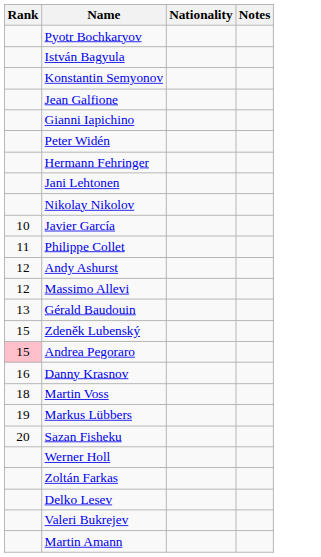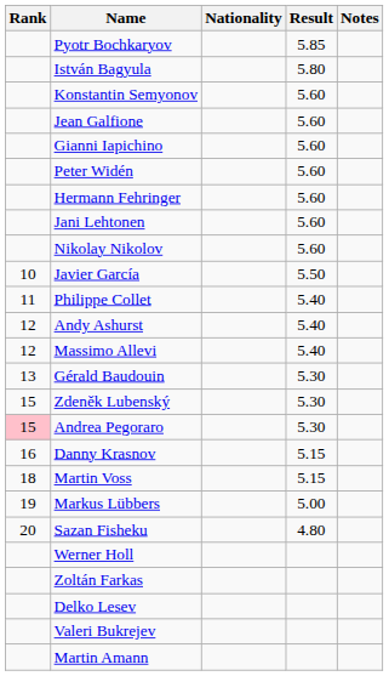 <table class="wikitable sortable" style="text-align:center">
 <tr>
 <th>Rank</th>
 <th>Name</th>
 <th>Nationality</th>
+<th>Result</th>
 <th>Notes</th>
 </tr>
 <tr>
 <td></td>
 <td align="left"><a href='#'>Pyotr Bochkaryov</a></td>
 <td align=left></td>
+<td>5.85</td>
 <td></td>
 </tr>
 <tr>
 <td></td>
 <td align="left"><a href='#'>István Bagyula</a></td>
 <td align=left></td>
+<td>5.80</td>
 <td></td>
 </tr>
 <tr>
 <td></td>
 <td align="left"><a href='#'>Konstantin Semyonov</a></td>
 <td align=left></td>
+<td>5.60</td>
 <td></td>
 </tr>
 <tr>
 <td></td>
 <td align="left"><a href='#'>Jean Galfione</a></td>
 <td align=left></td>
+<td>5.60</td>
 <td></td>
 </tr>
 <tr>
 <td></td>
 <td align="left"><a href='#'>Gianni Iapichino</a></td>
 <td align=left></td>
+<td>5.60</td>
 <td></td>
 </tr>
 <tr>
 <td></td>
 <td align="left"><a href='#'>Peter Widén</a></td>
 <td align=left></td>
+<td>5.60</td>
 <td></td>
 </tr>
 <tr>
 <td></td>
 <td align="left"><a href='#'>Hermann Fehringer</a></td>
 <td align=left></td>
+<td>5.60</td>
 <td></td>
 </tr>
 <tr>
 <td></td>
 <td align="left"><a href='#'>Jani Lehtonen</a></td>
 <td align=left></td>
+<td>5.60</td>
 <td></td>
 </tr>
 <tr>
 <td></td>
 <td align="left"><a href='#'>Nikolay Nikolov</a></td>
 <td align=left></td>
+<td>5.60</td>
 <td></td>
 </tr>
 <tr>
 <td>10</td>
 <td align="left"><a href='#'>Javier García</a></td>
 <td align=left></td>
+<td>5.50</td>
 <td></td>
 </tr>
 <tr>
 <td>11</td>
 <td align="left"><a href='#'>Philippe Collet</a></td>
 <td align=left></td>
+<td>5.40</td>
 <td></td>
 </tr>
 <tr>
 <td>12</td>
 <td align="left"><a href='#'>Andy Ashurst</a></td>
 <td align=left></td>
+<td>5.40</td>
 <td></td>
 </tr>
 <tr>
 <td>12</td>
 <td align="left"><a href='#'>Massimo Allevi</a></td>
 <td align=left></td>
+<td>5.40</td>
 <td></td>
 </tr>
 <tr>
 <td>13</td>
 <td align="left"><a href='#'>Gérald Baudouin</a></td>
 <td align=left></td>
+<td>5.30</td>
 <td></td>
 </tr>
 <tr>
 <td>15</td>
 <td align="left"><a href='#'>Zdeněk Lubenský</a></td>
 <td align=left></td>
+<td>5.30</td>
 <td></td>
 </tr>
 <tr>
 <td style="background: pink;">15</td>
 <td align="left"><a href='#'>Andrea Pegoraro</a></td>
 <td align=left></td>
+<td>5.30</td>
 <td></td>
 </tr>
 <tr>
 <td>16</td>
 <td align="left"><a href='#'>Danny Krasnov</a></td>
 <td align=left></td>
+<td>5.15</td>
 <td></td>
 </tr>
 <tr>
 <td>18</td>
 <td align="left"><a href='#'>Martin Voss</a></td>
 <td align=left></td>
+<td>5.15</td>
 <td></td>
 </tr>
 <tr>
 <td>19</td>
 <td align="left"><a href='#'>Markus Lübbers</a></td>
 <td align=left></td>
+<td>5.00</td>
 <td></td>
 </tr>
 <tr>
 <td>20</td>
 <td align="left"><a href='#'>Sazan Fisheku</a></td>
 <td align=left></td>
+<td>4.80</td>
 <td></td>
 </tr>
 <tr>
 <td></td>
 <td align="left"><a href='#'>Werner Holl</a></td>
 <td align=left></td>
 <td></td>
+<td></td>
 </tr>
 <tr>
 <td></td>
 <td align="left"><a href='#'>Zoltán Farkas</a></td>
 <td align=left></td>
+<td></td>
 <td></td>
 </tr>
 <tr>
 <td></td>
 <td align="left"><a href='#'>Delko Lesev</a></td>
 <td align=left></td>
 <td></td>
+<td></td>
 </tr>
 <tr>
 <td></td>
 <td align="left"><a href='#'>Valeri Bukrejev</a></td>
 <td align=left></td>
+<td></td>
 <td></td>
 </tr>
 <tr>
 <td></td>
 <td align="left"><a href='#'>Martin Amann</a></td>
 <td align=left></td>
 <td></td>
+<td></td>
 </tr>
 </table>
